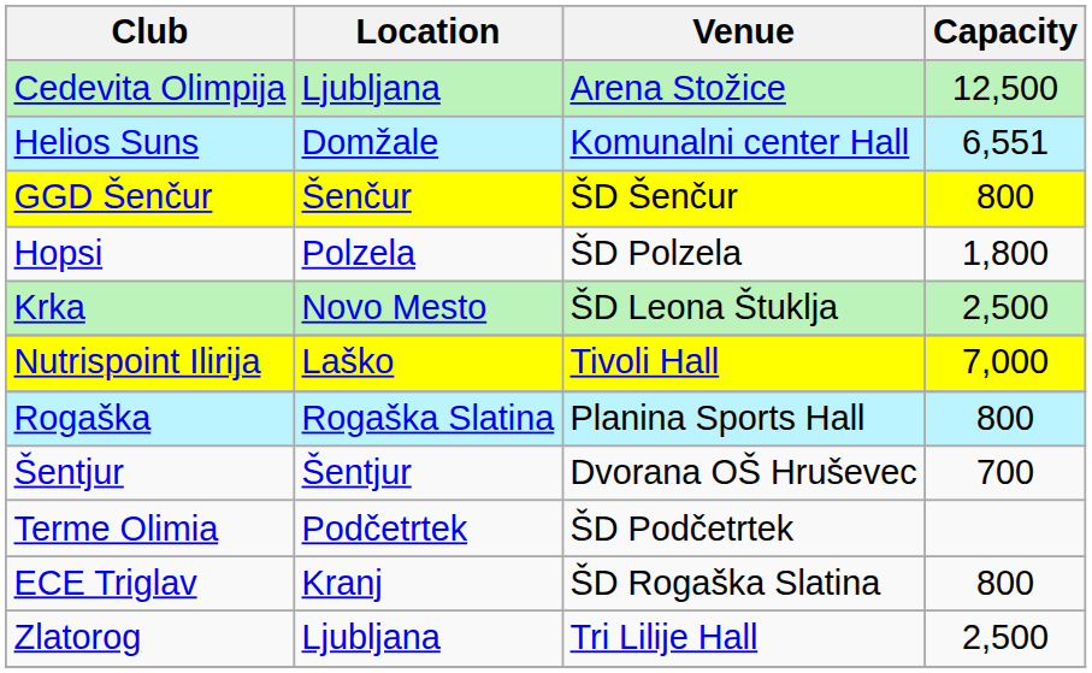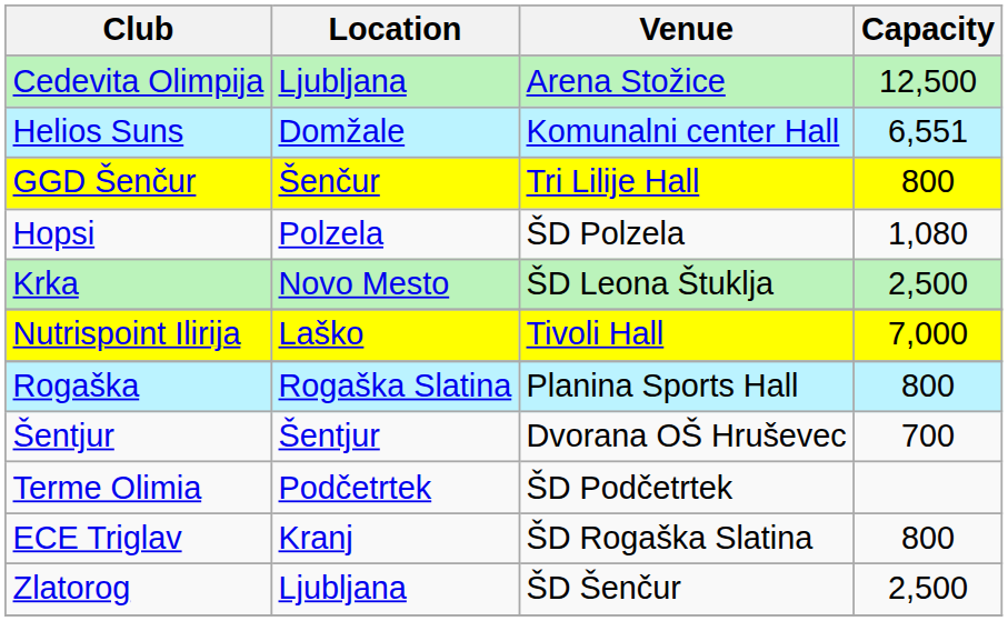 <table class="wikitable sortable">
 <tr>
 <th>Club</th>
 <th>Location</th>
 <th>Venue</th>
 <th>Capacity</th>
 </tr>
 <tr bgcolor="#bbf3bb">
 <td><a href='#'>Cedevita Olimpija</a></td>
 <td><a href='#'>Ljubljana</a></td>
 <td><a href='#'>Arena Stožice</a></td>
 <td align="center">12,500</td>
 </tr>
 <tr bgcolor="#bbf3ff">
 <td><a href='#'>Helios Suns</a></td>
 <td><a href='#'>Domžale</a></td>
 <td><a href='#'>Komunalni center Hall</a></td>
 <td align="center">6,551</td>
 </tr>
 <tr bgcolor="yellow">
 <td><a href='#'>GGD Šenčur</a></td>
 <td><a href='#'>Šenčur</a></td>
-<td>ŠD Šenčur</td>
+<td><a href='#'>Tri Lilije Hall</a></td>
 <td align="center">800</td>
 </tr>
 <tr>
 <td><a href='#'>Hopsi</a></td>
 <td><a href='#'>Polzela</a></td>
 <td>ŠD Polzela</td>
-<td align="center">1,800</td>
+<td align="center">1,080</td>
 </tr>
 <tr bgcolor="#bbf3bb">
 <td><a href='#'>Krka</a></td>
 <td><a href='#'>Novo Mesto</a></td>
 <td>ŠD Leona Štuklja</td>
 <td align="center">2,500</td>
 </tr>
 <tr>
 </tr>
 <tr bgcolor="yellow">
 <td><a href='#'>Nutrispoint Ilirija</a></td>
 <td><a href='#'>Laško</a></td>
 <td><a href='#'>Tivoli Hall</a></td>
 <td align="center">7,000</td>
 </tr>
 <tr>
 </tr>
 <tr bgcolor="#bbf3ff">
 <td><a href='#'>Rogaška</a></td>
 <td><a href='#'>Rogaška Slatina</a></td>
 <td>Planina Sports Hall</td>
 <td align="center">800</td>
 </tr>
 <tr>
 <td><a href='#'>Šentjur</a></td>
 <td><a href='#'>Šentjur</a></td>
 <td>Dvorana OŠ Hruševec</td>
 <td align="center">700</td>
 </tr>
 <tr>
 <td><a href='#'>Terme Olimia</a></td>
 <td><a href='#'>Podčetrtek</a></td>
 <td>ŠD Podčetrtek</td>
 <td align="center"></td>
 </tr>
 <tr>
 <td><a href='#'>ECE Triglav</a></td>
 <td><a href='#'>Kranj</a></td>
 <td>ŠD Rogaška Slatina</td>
 <td align="center">800</td>
 </tr>
 <tr>
 <td><a href='#'>Zlatorog</a></td>
 <td><a href='#'>Ljubljana</a></td>
-<td><a href='#'>Tri Lilije Hall</a></td>
+<td>ŠD Šenčur</td>
 <td align="center">2,500</td>
 </tr>
 <tr>
 </tr>
 </table>
